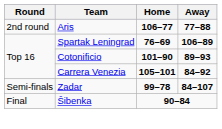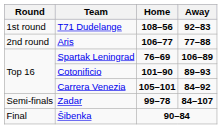 <table class="wikitable" style="text-align: left; font-size:95%">
 <tr style="background:#ccf;">
 <th>Round</th>
 <th>Team</th>
 <th>  Home  </th>
 <th>  Away  </th>
+</tr>
+<tr>
+<td>1st round</td>
+<td> <a href='#'>T71 Dudelange</a></td>
+<td style="text-align:center;"><strong>108–56</strong></td>
+<td style="text-align:center;"><strong>92–83</strong></td>
 </tr>
 <tr>
 <td>2nd round</td>
 <td> <a href='#'>Aris</a></td>
 <td style="text-align:center;"><strong>106–77</strong></td>
 <td style="text-align:center;"><strong>77–88</strong></td>
 </tr>
 <tr>
 <td rowspan=3>Top 16</td>
 <td> <a href='#'>Spartak Leningrad</a></td>
 <td style="text-align:center;"><strong>76–69</strong></td>
 <td style="text-align:center;"><strong>106–89</strong></td>
 </tr>
 <tr>
 <td> <a href='#'>Cotonificio</a></td>
 <td style="text-align:center;"><strong>101–90</strong></td>
 <td style="text-align:center;"><strong>89–93</strong></td>
 </tr>
 <tr>
 <td> <a href='#'>Carrera Venezia</a></td>
 <td style="text-align:center;"><strong>105–101</strong></td>
 <td style="text-align:center;"><strong>84–92</strong></td>
 </tr>
 <tr>
 <td>Semi-finals</td>
 <td> <a href='#'>Zadar</a></td>
 <td style="text-align:center;"><strong>99–78</strong></td>
 <td style="text-align:center;"><strong>84–107</strong></td>
 </tr>
 <tr>
 <td>Final</td>
 <td> <a href='#'>Šibenka</a></td>
 <td colspan="2" style="text-align:center;"><strong>90–84</strong></td>
 </tr>
 </table>
